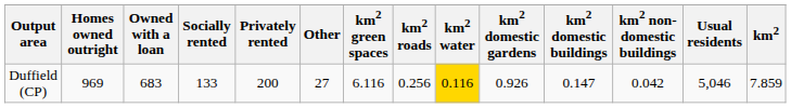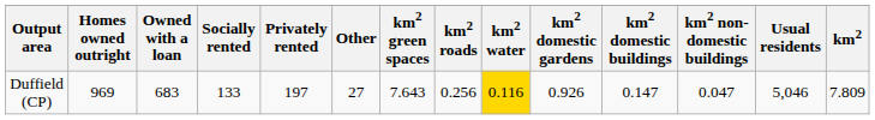 <table class="wikitable">
 <tr>
 </tr>
 <tr>
 <th>Output area</th>
 <th>Homes owned outright</th>
 <th>Owned with a loan</th>
 <th>Socially rented</th>
 <th>Privately rented</th>
 <th>Other</th>
 <th>km<sup>2</sup> green spaces</th>
 <th>km<sup>2</sup> roads</th>
 <th>km<sup>2</sup> water</th>
 <th>km<sup>2</sup>  domestic gardens</th>
 <th>km<sup>2</sup> domestic buildings</th>
 <th>km<sup>2</sup> non-domestic buildings</th>
 <th>Usual residents</th>
 <th>km<sup>2</sup></th>
 </tr>
 <tr align=center>
 <td>Duffield (CP)</td>
 <td>969</td>
 <td>683</td>
 <td>133</td>
-<td>200</td>
+<td>197</td>
 <td>27</td>
-<td>6.116</td>
+<td>7.643</td>
 <td>0.256</td>
 <td style="background: gold;">0.116</td>
 <td>0.926</td>
 <td>0.147</td>
-<td>0.042</td>
+<td>0.047</td>
 <td>5,046</td>
-<td>7.859</td>
+<td>7.809</td>
 </tr>
 </table>
